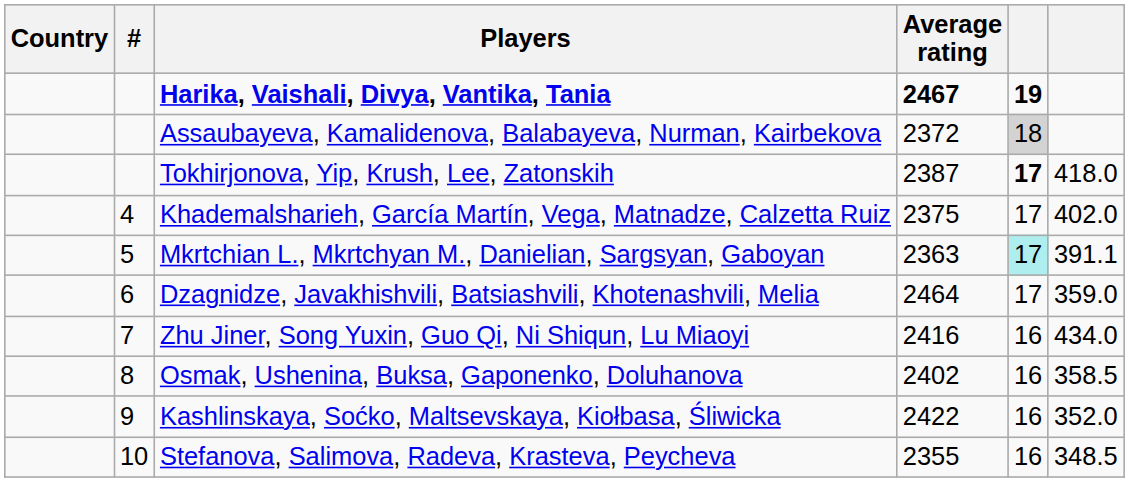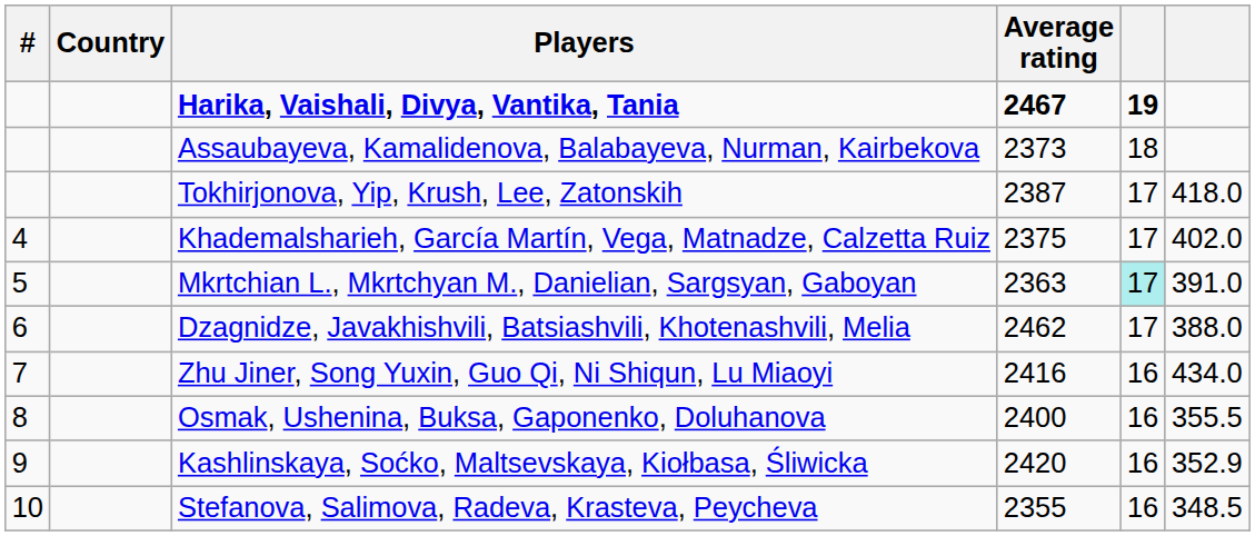 <table class="wikitable">
 <tr>
+<th>#</th>
 <th>Country</th>
-<th>#</th>
 <th>Players</th>
 <th>Average<br>rating</th>
 <th></th>
 <th></th>
 </tr>
 <tr>
+<td></td>
 <td><strong></strong></td>
-<td></td>
 <td><strong><a href='#'>Harika</a>, <a href='#'>Vaishali</a>, <a href='#'>Divya</a>, <a href='#'>Vantika</a>, <a href='#'>Tania</a></strong></td>
 <td><strong>2467</strong></td>
 <td><strong>19</strong></td>
 <td></td>
 </tr>
 <tr>
 <td></td>
 <td></td>
 <td><a href='#'>Assaubayeva</a>, <a href='#'>Kamalidenova</a>, <a href='#'>Balabayeva</a>, <a href='#'>Nurman</a>, <a href='#'>Kairbekova</a></td>
-<td>2372</td>
-<td style="background: lightgrey;">18</td>
+<td>2373</td>
+<td>18</td>
 <td></td>
 </tr>
 <tr>
 <td></td>
 <td></td>
 <td><a href='#'>Tokhirjonova</a>, <a href='#'>Yip</a>, <a href='#'>Krush</a>, <a href='#'>Lee</a>, <a href='#'>Zatonskih</a></td>
 <td>2387</td>
-<td><strong>17</strong></td>
+<td>17</td>
 <td>418.0</td>
 </tr>
 <tr>
+<td>4</td>
 <td></td>
-<td>4</td>
 <td><a href='#'>Khademalsharieh</a>, <a href='#'>García Martín</a>, <a href='#'>Vega</a>, <a href='#'>Matnadze</a>, <a href='#'>Calzetta Ruiz</a></td>
 <td>2375</td>
 <td>17</td>
 <td>402.0</td>
 </tr>
 <tr>
+<td>5</td>
 <td></td>
-<td>5</td>
 <td><a href='#'>Mkrtchian L.</a>, <a href='#'>Mkrtchyan M.</a>, <a href='#'>Danielian</a>, <a href='#'>Sargsyan</a>, <a href='#'>Gaboyan</a></td>
 <td>2363</td>
 <td style="background: paleturquoise;">17</td>
-<td>391.1</td>
+<td>391.0</td>
 </tr>
 <tr>
+<td>6</td>
 <td></td>
-<td>6</td>
 <td><a href='#'>Dzagnidze</a>, <a href='#'>Javakhishvili</a>, <a href='#'>Batsiashvili</a>, <a href='#'>Khotenashvili</a>, <a href='#'>Melia</a></td>
-<td>2464</td>
+<td>2462</td>
 <td>17</td>
-<td>359.0</td>
+<td>388.0</td>
 </tr>
 <tr>
+<td>7</td>
 <td></td>
-<td>7</td>
 <td><a href='#'>Zhu Jiner</a>, <a href='#'>Song Yuxin</a>, <a href='#'>Guo Qi</a>, <a href='#'>Ni Shiqun</a>, <a href='#'>Lu Miaoyi</a></td>
 <td>2416</td>
 <td>16</td>
 <td>434.0</td>
 </tr>
 <tr>
+<td>8</td>
 <td></td>
-<td>8</td>
 <td><a href='#'>Osmak</a>, <a href='#'>Ushenina</a>, <a href='#'>Buksa</a>, <a href='#'>Gaponenko</a>, <a href='#'>Doluhanova</a></td>
-<td>2402</td>
+<td>2400</td>
 <td>16</td>
-<td>358.5</td>
+<td>355.5</td>
 </tr>
 <tr>
+<td>9</td>
 <td></td>
-<td>9</td>
 <td><a href='#'>Kashlinskaya</a>, <a href='#'>Soćko</a>, <a href='#'>Maltsevskaya</a>, <a href='#'>Kiołbasa</a>, <a href='#'>Śliwicka</a></td>
-<td>2422</td>
+<td>2420</td>
 <td>16</td>
-<td>352.0</td>
+<td>352.9</td>
 </tr>
 <tr>
+<td>10</td>
 <td></td>
-<td>10</td>
 <td><a href='#'>Stefanova</a>, <a href='#'>Salimova</a>, <a href='#'>Radeva</a>, <a href='#'>Krasteva</a>, <a href='#'>Peycheva</a></td>
 <td>2355</td>
 <td>16</td>
 <td>348.5</td>
 </tr>
 </table>
